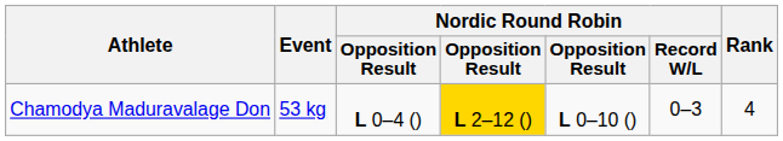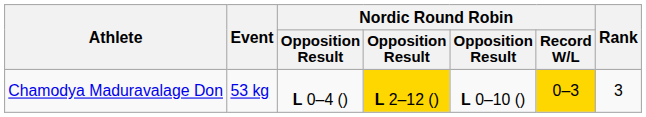 <table class="wikitable" style="font-size:90%;">
 <tr>
 <th rowspan=2>Athlete</th>
 <th rowspan=2>Event</th>
 <th colspan=4>Nordic Round Robin</th>
 <th rowspan=2>Rank</th>
 </tr>
 <tr style="font-size: 95%">
 <th>Opposition<br>Result</th>
 <th>Opposition<br>Result</th>
 <th>Opposition<br>Result</th>
 <th>Record<br>W/L</th>
 </tr>
 <tr align=center>
 <td align=left><a href='#'>Chamodya Maduravalage Don</a></td>
 <td align=left><a href='#'>53 kg</a></td>
 <td><br><strong>L</strong> 0–4 ()</td>
 <td style="background: gold;"><br><strong>L</strong> 2–12 ()</td>
 <td><br><strong>L</strong> 0–10 ()</td>
-<td>0–3</td>
-<td>4</td>
+<td style="background: gold;">0–3</td>
+<td>3</td>
 </tr>
 </table>
